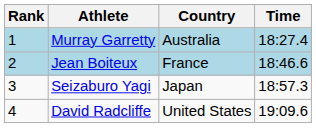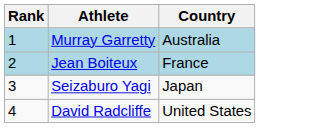 <table class="wikitable">
 <tr>
 <th>Rank</th>
 <th>Athlete</th>
 <th>Country</th>
-<th>Time</th>
 </tr>
 <tr bgcolor=lightblue>
 <td>1</td>
 <td><a href='#'>Murray Garretty</a></td>
 <td>Australia</td>
-<td>18:27.4</td>
 </tr>
 <tr bgcolor=lightblue>
 <td>2</td>
 <td><a href='#'>Jean Boiteux</a></td>
 <td>France</td>
-<td>18:46.6</td>
 </tr>
 <tr>
 <td>3</td>
 <td><a href='#'>Seizaburo Yagi</a></td>
 <td>Japan</td>
-<td>18:57.3</td>
 </tr>
 <tr>
 <td>4</td>
 <td><a href='#'>David Radcliffe</a></td>
 <td>United States</td>
-<td>19:09.6</td>
 </tr>
 </table>
